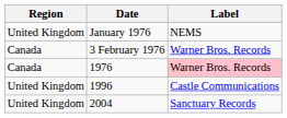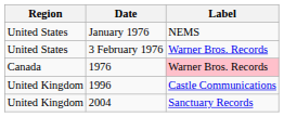 <table class="wikitable">
 <tr>
 <th>Region</th>
 <th>Date</th>
 <th>Label</th>
 </tr>
 <tr>
-<td>United Kingdom</td>
+<td>United States</td>
 <td>January 1976</td>
 <td>NEMS</td>
 </tr>
 <tr>
-<td>Canada</td>
+<td>United States</td>
 <td>3 February 1976</td>
 <td><a href='#'>Warner Bros. Records</a></td>
 </tr>
 <tr>
 <td>Canada</td>
 <td>1976</td>
 <td style="background: pink;">Warner Bros. Records</td>
 </tr>
 <tr>
 <td>United Kingdom</td>
 <td>1996</td>
 <td><a href='#'>Castle Communications</a></td>
 </tr>
 <tr>
 <td>United Kingdom</td>
 <td>2004</td>
 <td><a href='#'>Sanctuary Records</a></td>
 </tr>
 </table>
